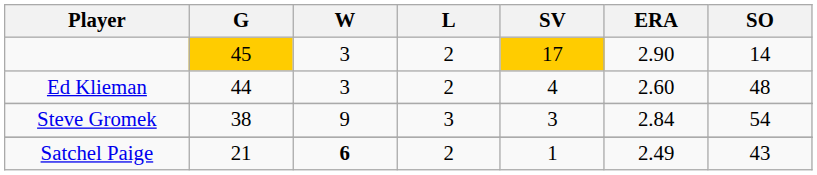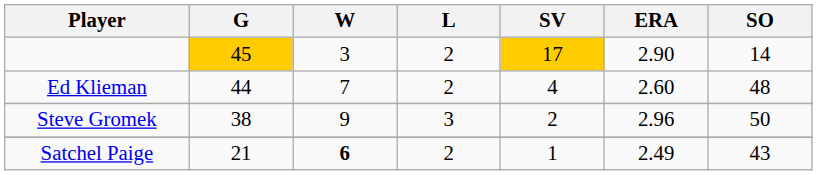 <table class="wikitable sortable">
 <tr>
 <th bgcolor="#DDDDFF" width="16%">Player</th>
 <th bgcolor="#DDDDFF" width="9%">G</th>
 <th bgcolor="#DDDDFF" width="9%">W</th>
 <th bgcolor="#DDDDFF" width="9%">L</th>
 <th bgcolor="#DDDDFF" width="9%">SV</th>
 <th bgcolor="#DDDDFF" width="9%">ERA</th>
 <th bgcolor="#DDDDFF" width="9%">SO</th>
 </tr>
 <tr align="center">
 <td></td>
 <td bgcolor="#FFCC00">45</td>
 <td>3</td>
 <td>2</td>
 <td bgcolor="#FFCC00">17</td>
 <td>2.90</td>
 <td>14</td>
 </tr>
 <tr align="center">
 <td><a href='#'>Ed Klieman</a></td>
 <td>44</td>
-<td>3</td>
+<td>7</td>
 <td>2</td>
 <td>4</td>
 <td>2.60</td>
 <td>48</td>
 </tr>
 <tr>
 </tr>
 <tr align="center">
 <td><a href='#'>Steve Gromek</a></td>
 <td>38</td>
 <td>9</td>
 <td>3</td>
-<td>3</td>
-<td>2.84</td>
-<td>54</td>
+<td>2</td>
+<td>2.96</td>
+<td>50</td>
 </tr>
 <tr>
 </tr>
 <tr align="center">
 <td><a href='#'>Satchel Paige</a></td>
 <td>21</td>
 <td><strong>6</strong></td>
 <td>2</td>
 <td>1</td>
 <td>2.49</td>
 <td>43</td>
 </tr>
 </table>
